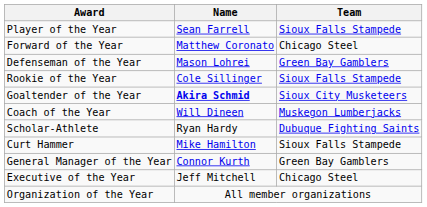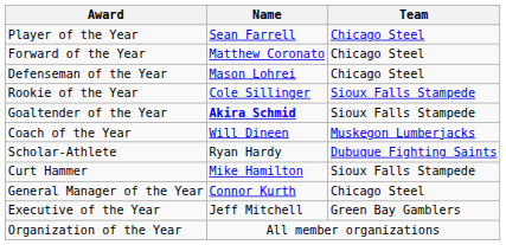 <table class="wikitable" style="text-align:left">
 <tr>
 <th>Award</th>
 <th>Name</th>
 <th>Team</th>
 </tr>
 <tr>
 <td>Player of the Year</td>
 <td><a href='#'>Sean Farrell</a></td>
-<td><a href='#'>Sioux Falls Stampede</a></td>
+<td><a href='#'>Chicago Steel</a></td>
 </tr>
 <tr>
 <td>Forward of the Year</td>
 <td><a href='#'>Matthew Coronato</a></td>
 <td>Chicago Steel</td>
 </tr>
 <tr>
 <td>Defenseman of the Year</td>
 <td><a href='#'>Mason Lohrei</a></td>
-<td><a href='#'>Green Bay Gamblers</a></td>
+<td>Chicago Steel</td>
 </tr>
 <tr>
 <td>Rookie of the Year</td>
 <td><a href='#'>Cole Sillinger</a></td>
 <td><a href='#'>Sioux Falls Stampede</a></td>
 </tr>
 <tr>
 <td>Goaltender of the Year</td>
 <td><strong><a href='#'>Akira Schmid</a></strong></td>
-<td><a href='#'>Sioux City Musketeers</a></td>
+<td>Sioux Falls Stampede</td>
 </tr>
 <tr>
 <td>Coach of the Year</td>
 <td><a href='#'>Will Dineen</a></td>
 <td><a href='#'>Muskegon Lumberjacks</a></td>
 </tr>
 <tr>
 <td>Scholar-Athlete</td>
 <td>Ryan Hardy</td>
 <td><a href='#'>Dubuque Fighting Saints</a></td>
 </tr>
 <tr>
 <td>Curt Hammer</td>
 <td><a href='#'>Mike Hamilton</a></td>
 <td>Sioux Falls Stampede</td>
 </tr>
 <tr>
 <td>General Manager of the Year</td>
 <td><a href='#'>Connor Kurth</a></td>
-<td>Green Bay Gamblers</td>
+<td>Chicago Steel</td>
 </tr>
 <tr>
 <td>Executive of the Year</td>
 <td>Jeff Mitchell</td>
-<td>Chicago Steel</td>
+<td>Green Bay Gamblers</td>
 </tr>
 <tr>
 <td>Organization of the Year</td>
 <td colspan=2 align=center>All member organizations</td>
 </tr>
 </table>
